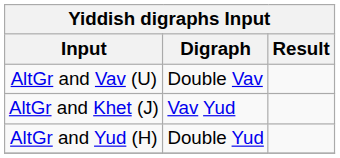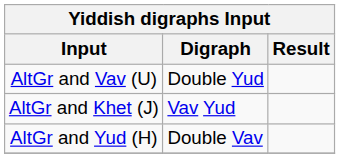 <table class="wikitable">
 <tr>
 <th ! colspan=4><strong>Yiddish digraphs Input</strong></th>
 </tr>
 <tr>
 <th ! colspan=1>Input</th>
 <th ! colspan=1>Digraph</th>
 <th ! colspan=1>Result</th>
 </tr>
 <tr>
 <td align="center"><a href='#'>AltGr</a> and <a href='#'>Vav</a> (U)</td>
-<td>Double <a href='#'>Vav</a></td>
+<td>Double <a href='#'>Yud</a></td>
 <td><span></span></td>
 </tr>
 <tr>
 <td align="center"><a href='#'>AltGr</a> and <a href='#'>Khet</a> (J)</td>
 <td><a href='#'>Vav</a> <a href='#'>Yud</a></td>
 <td><span></span></td>
 </tr>
 <tr>
 <td align="center"><a href='#'>AltGr</a> and <a href='#'>Yud</a> (H)</td>
-<td>Double <a href='#'>Yud</a></td>
+<td>Double <a href='#'>Vav</a></td>
 <td><span></span></td>
 </tr>
 <tr>
 </tr>
 </table>
